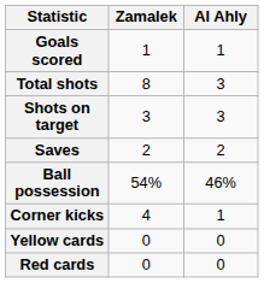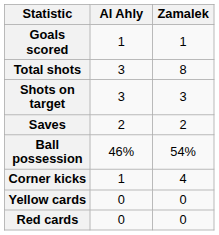 <table class="wikitable plainrowheaders" style="text-align:center">
 <tr>
 <th scope="col" style="width:100px">Statistic</th>
+<th scope="col" style="width:70px">Al Ahly</th>
 <th scope="col" style="width:70px">Zamalek</th>
-<th scope="col" style="width:70px">Al Ahly</th>
 </tr>
 <tr>
 <th scope=row>Goals scored</th>
 <td>1</td>
 <td>1</td>
 </tr>
 <tr>
 <th scope=row>Total shots</th>
+<td>3</td>
 <td>8</td>
-<td>3</td>
 </tr>
 <tr>
 <th scope=row>Shots on target</th>
 <td>3</td>
 <td>3</td>
 </tr>
 <tr>
 <th scope=row>Saves</th>
 <td>2</td>
 <td>2</td>
 </tr>
 <tr>
 <th scope=row>Ball possession</th>
+<td>46%</td>
 <td>54%</td>
-<td>46%</td>
 </tr>
 <tr>
 <th scope=row>Corner kicks</th>
+<td>1</td>
 <td>4</td>
-<td>1</td>
 </tr>
 <tr>
 <th scope=row>Yellow cards</th>
 <td>0</td>
 <td>0</td>
 </tr>
 <tr>
 <th scope=row>Red cards</th>
 <td>0</td>
 <td>0</td>
 </tr>
 </table>
